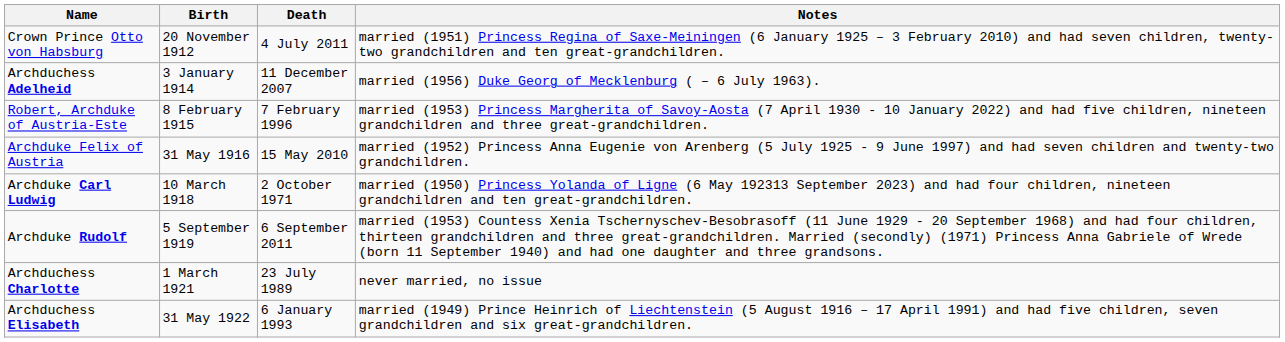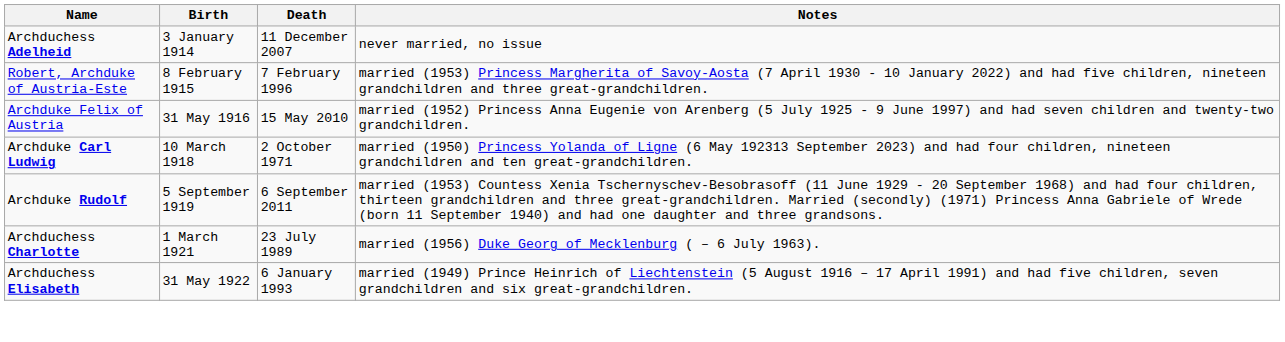 <table class="wikitable">
 <tr>
 <th>Name</th>
 <th>Birth</th>
 <th>Death</th>
 <th>Notes</th>
 </tr>
 <tr>
-<td>Crown Prince <a href='#'>Otto von Habsburg</a></td>
-<td>20 November 1912</td>
-<td>4 July 2011</td>
-<td>married (1951) <a href='#'>Princess Regina of Saxe-Meiningen</a> (6 January 1925 – 3 February 2010) and had seven children, twenty-two grandchildren and ten great-grandchildren.</td>
-</tr>
-<tr>
 <td>Archduchess <strong><a href='#'>Adelheid</a></strong></td>
 <td>3 January 1914</td>
 <td>11 December 2007</td>
-<td>married (1956) <a href='#'>Duke Georg of Mecklenburg</a> ( – 6 July 1963).</td>
+<td>never married, no issue</td>
 </tr>
 <tr>
 <td><a href='#'>Robert, Archduke of Austria-Este</a></td>
 <td>8 February 1915</td>
 <td>7 February 1996</td>
 <td>married (1953) <a href='#'>Princess Margherita of Savoy-Aosta</a> (7 April 1930 - 10 January 2022) and had five children, nineteen grandchildren and three great-grandchildren.</td>
 </tr>
 <tr>
 <td><a href='#'>Archduke Felix of Austria</a></td>
 <td>31 May 1916</td>
 <td>15 May 2010</td>
 <td>married (1952) Princess Anna Eugenie von Arenberg (5 July 1925 - 9 June 1997) and had seven children and twenty-two grandchildren.</td>
 </tr>
 <tr>
 <td>Archduke <strong><a href='#'>Carl Ludwig</a></strong></td>
 <td>10 March 1918</td>
 <td>2 October 1971</td>
 <td>married (1950) <a href='#'>Princess Yolanda of Ligne</a> (6 May 192313 September 2023) and had four children, nineteen grandchildren and ten great-grandchildren.</td>
 </tr>
 <tr>
 <td>Archduke <strong><a href='#'>Rudolf</a></strong></td>
 <td>5 September 1919</td>
 <td>6 September 2011</td>
 <td>married (1953) Countess Xenia Tschernyschev-Besobrasoff (11 June 1929 - 20 September 1968) and had four children, thirteen grandchildren and three great-grandchildren. Married (secondly) (1971) Princess Anna Gabriele of Wrede (born 11 September 1940) and had one daughter and three grandsons.</td>
 </tr>
 <tr>
 <td>Archduchess <strong><a href='#'>Charlotte</a></strong></td>
 <td>1 March 1921</td>
 <td>23 July 1989</td>
-<td>never married, no issue</td>
+<td>married (1956) <a href='#'>Duke Georg of Mecklenburg</a> ( – 6 July 1963).</td>
 </tr>
 <tr>
 <td>Archduchess <strong><a href='#'>Elisabeth</a></strong></td>
 <td>31 May 1922</td>
 <td>6 January 1993</td>
 <td>married (1949) Prince Heinrich of <a href='#'>Liechtenstein</a> (5 August 1916 – 17 April 1991) and had five children, seven grandchildren and six great-grandchildren.</td>
 </tr>
 </table>
